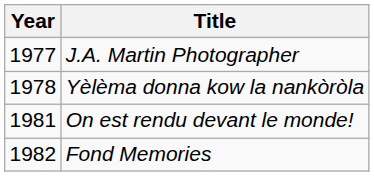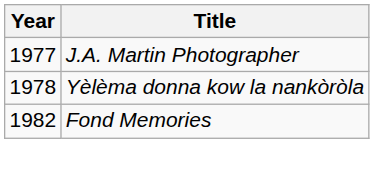 <table class="wikitable">
 <tr>
 <th>Year</th>
 <th>Title</th>
 </tr>
 <tr>
 <td>1977</td>
 <td><em>J.A. Martin Photographer</em></td>
 </tr>
 <tr>
 <td>1978</td>
 <td><em>Yèlèma donna kow la nankòròla</em></td>
 </tr>
 <tr>
-<td>1981</td>
-<td><em>On est rendu devant le monde!</em></td>
-</tr>
-<tr>
 <td>1982</td>
 <td><em>Fond Memories</em></td>
 </tr>
 </table>
